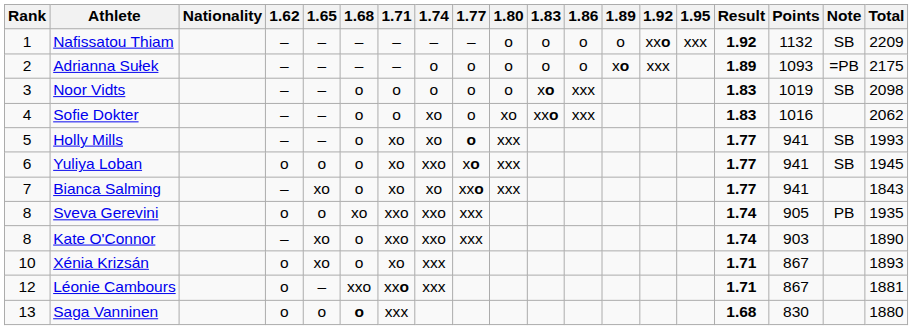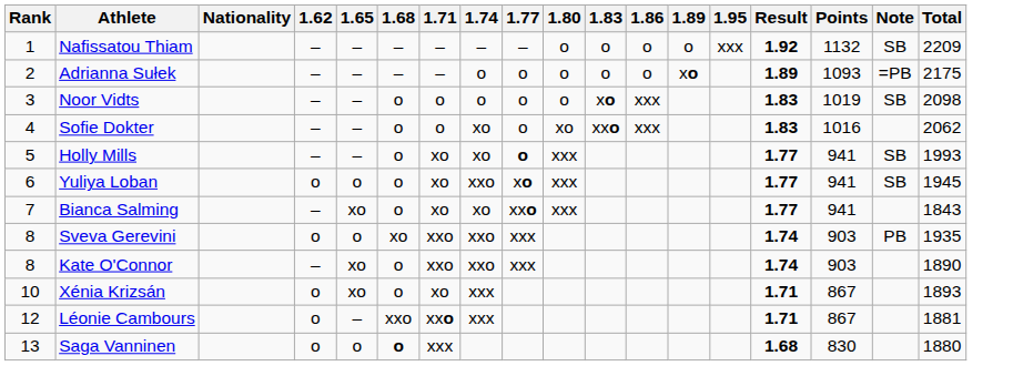 <table class="wikitable sortable" style="text-align:center">
 <tr>
 <th>Rank</th>
 <th>Athlete</th>
 <th>Nationality</th>
 <th>1.62</th>
 <th>1.65</th>
 <th>1.68</th>
 <th>1.71</th>
 <th>1.74</th>
 <th>1.77</th>
 <th>1.80</th>
 <th>1.83</th>
 <th>1.86</th>
 <th>1.89</th>
-<th>1.92</th>
 <th>1.95</th>
 <th>Result</th>
 <th>Points</th>
 <th>Note</th>
 <th>Total</th>
 </tr>
 <tr>
 <td>1</td>
 <td align=left><a href='#'>Nafissatou Thiam</a></td>
 <td align=left></td>
 <td>–</td>
 <td>–</td>
 <td>–</td>
 <td>–</td>
 <td>–</td>
 <td>–</td>
 <td>o</td>
 <td>o</td>
 <td>o</td>
 <td>o</td>
-<td>xx<strong>o</strong></td>
 <td>xxx</td>
 <td><strong>1.92</strong></td>
 <td>1132</td>
 <td>SB</td>
 <td>2209</td>
 </tr>
 <tr>
 <td>2</td>
 <td align=left><a href='#'>Adrianna Sułek</a></td>
 <td align=left></td>
 <td>–</td>
 <td>–</td>
 <td>–</td>
 <td>–</td>
 <td>o</td>
 <td>o</td>
 <td>o</td>
 <td>o</td>
 <td>o</td>
 <td>x<strong>o</strong></td>
-<td>xxx</td>
 <td></td>
 <td><strong>1.89</strong></td>
 <td>1093</td>
 <td>=PB</td>
 <td>2175</td>
 </tr>
 <tr>
 <td>3</td>
 <td align=left><a href='#'>Noor Vidts</a></td>
 <td align=left></td>
 <td>–</td>
 <td>–</td>
 <td>o</td>
 <td>o</td>
 <td>o</td>
 <td>o</td>
 <td>o</td>
 <td>x<strong>o</strong></td>
 <td>xxx</td>
-<td></td>
 <td></td>
 <td></td>
 <td><strong>1.83</strong></td>
 <td>1019</td>
 <td>SB</td>
 <td>2098</td>
 </tr>
 <tr>
 <td>4</td>
 <td align=left><a href='#'>Sofie Dokter</a></td>
 <td align=left></td>
 <td>–</td>
 <td>–</td>
 <td>o</td>
 <td>o</td>
 <td>xo</td>
 <td>o</td>
 <td>xo</td>
 <td>xx<strong>o</strong></td>
 <td>xxx</td>
 <td></td>
 <td></td>
-<td></td>
 <td><strong>1.83</strong></td>
 <td>1016</td>
 <td></td>
 <td>2062</td>
 </tr>
 <tr>
 <td>5</td>
 <td align=left><a href='#'>Holly Mills</a></td>
 <td align=left></td>
 <td>–</td>
 <td>–</td>
 <td>o</td>
 <td>xo</td>
 <td>xo</td>
 <td><strong>o</strong></td>
 <td>xxx</td>
-<td></td>
 <td></td>
 <td></td>
 <td></td>
 <td></td>
 <td><strong>1.77</strong></td>
 <td>941</td>
 <td>SB</td>
 <td>1993</td>
 </tr>
 <tr>
 <td>6</td>
 <td align=left><a href='#'>Yuliya Loban</a></td>
 <td align="left"></td>
 <td>o</td>
 <td>o</td>
 <td>o</td>
 <td>xo</td>
 <td>xxo</td>
 <td>x<strong>o</strong></td>
 <td>xxx</td>
 <td></td>
 <td></td>
 <td></td>
 <td></td>
-<td></td>
 <td><strong>1.77</strong></td>
 <td>941</td>
 <td>SB</td>
 <td>1945</td>
 </tr>
 <tr>
 <td>7</td>
 <td align=left><a href='#'>Bianca Salming</a></td>
 <td align=left></td>
 <td>–</td>
 <td>xo</td>
 <td>o</td>
 <td>xo</td>
 <td>xo</td>
 <td>xx<strong>o</strong></td>
 <td>xxx</td>
-<td></td>
 <td></td>
 <td></td>
 <td></td>
 <td></td>
 <td><strong>1.77</strong></td>
 <td>941</td>
 <td></td>
 <td>1843</td>
 </tr>
 <tr>
 <td>8</td>
 <td align=left><a href='#'>Sveva Gerevini</a></td>
 <td align=left></td>
 <td>o</td>
 <td>o</td>
 <td>xo</td>
 <td>xxo</td>
 <td>xxo</td>
 <td>xxx</td>
 <td></td>
 <td></td>
 <td></td>
 <td></td>
 <td></td>
-<td></td>
 <td><strong>1.74</strong></td>
-<td>905</td>
+<td>903</td>
 <td>PB</td>
 <td>1935</td>
 </tr>
 <tr>
 <td>8</td>
 <td align=left><a href='#'>Kate O'Connor</a></td>
 <td align=left></td>
 <td>–</td>
 <td>xo</td>
 <td>o</td>
 <td>xxo</td>
 <td>xxo</td>
 <td>xxx</td>
-<td></td>
 <td></td>
 <td></td>
 <td></td>
 <td></td>
 <td></td>
 <td><strong>1.74</strong></td>
 <td>903</td>
 <td></td>
 <td>1890</td>
 </tr>
 <tr>
 <td>10</td>
 <td align=left><a href='#'>Xénia Krizsán</a></td>
 <td align=left></td>
 <td>o</td>
 <td>xo</td>
 <td>o</td>
 <td>xo</td>
 <td>xxx</td>
-<td></td>
 <td></td>
 <td></td>
 <td></td>
 <td></td>
 <td></td>
 <td></td>
 <td><strong>1.71</strong></td>
 <td>867</td>
 <td></td>
 <td>1893</td>
 </tr>
 <tr>
 <td>12</td>
 <td align=left><a href='#'>Léonie Cambours</a></td>
 <td align=left></td>
 <td>o</td>
 <td>–</td>
 <td>xxo</td>
 <td>xx<strong>o</strong></td>
 <td>xxx</td>
 <td></td>
 <td></td>
 <td></td>
 <td></td>
 <td></td>
 <td></td>
-<td></td>
 <td><strong>1.71</strong></td>
 <td>867</td>
 <td></td>
 <td>1881</td>
 </tr>
 <tr>
 <td>13</td>
 <td align=left><a href='#'>Saga Vanninen</a></td>
 <td align=left></td>
 <td>o</td>
 <td>o</td>
 <td><strong>o</strong></td>
 <td>xxx</td>
 <td></td>
 <td></td>
 <td></td>
 <td></td>
 <td></td>
 <td></td>
 <td></td>
-<td></td>
 <td><strong>1.68</strong></td>
 <td>830</td>
 <td></td>
 <td>1880</td>
 </tr>
 </table>
